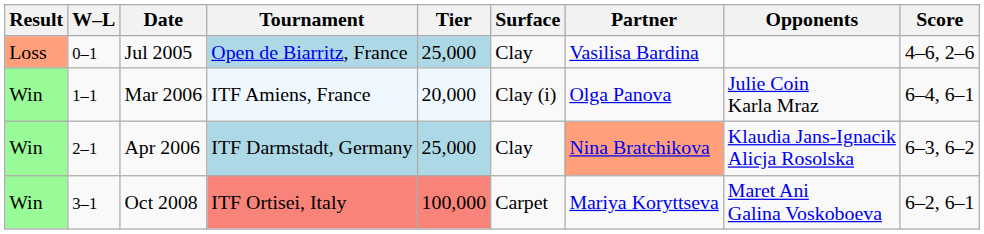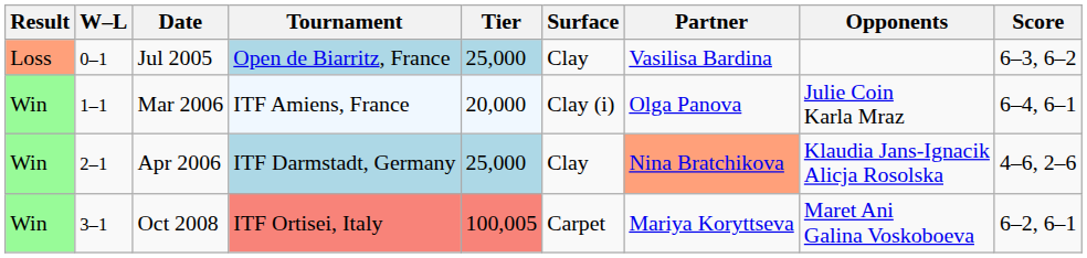 <table class="sortable wikitable">
 <tr>
 <th>Result</th>
 <th class="unsortable">W–L</th>
 <th>Date</th>
 <th>Tournament</th>
 <th>Tier</th>
 <th>Surface</th>
 <th>Partner</th>
 <th>Opponents</th>
 <th class="unsortable">Score</th>
 </tr>
 <tr>
 <td style="background:#ffa07a;">Loss</td>
 <td><small>0–1</small></td>
 <td>Jul 2005</td>
 <td style="background:lightblue;"><a href='#'>Open de Biarritz</a>, France</td>
 <td style="background:lightblue;">25,000</td>
 <td>Clay</td>
 <td> <a href='#'>Vasilisa Bardina</a></td>
 <td></td>
-<td>4–6, 2–6</td>
+<td>6–3, 6–2</td>
 </tr>
 <tr>
 <td style="background:#98fb98;">Win</td>
 <td><small>1–1</small></td>
 <td>Mar 2006</td>
 <td bgcolor=f0f8ff>ITF Amiens, France</td>
 <td bgcolor=f0f8ff>20,000</td>
 <td>Clay (i)</td>
 <td> <a href='#'>Olga Panova</a></td>
 <td> <a href='#'>Julie Coin</a> <br>  Karla Mraz</td>
 <td>6–4, 6–1</td>
 </tr>
 <tr>
 <td style="background:#98fb98;">Win</td>
 <td><small>2–1</small></td>
 <td>Apr 2006</td>
 <td style="background:lightblue;">ITF Darmstadt, Germany</td>
 <td style="background:lightblue;">25,000</td>
 <td>Clay</td>
 <td style="background: lightsalmon;"> <a href='#'>Nina Bratchikova</a></td>
 <td> <a href='#'>Klaudia Jans-Ignacik</a> <br>  <a href='#'>Alicja Rosolska</a></td>
-<td>6–3, 6–2</td>
+<td>4–6, 2–6</td>
 </tr>
 <tr>
 <td style="background:#98fb98;">Win</td>
 <td><small>3–1</small></td>
 <td>Oct 2008</td>
 <td style="background:#f88379;">ITF Ortisei, Italy</td>
-<td style="background:#f88379;">100,000</td>
+<td style="background:#f88379;">100,005</td>
 <td>Carpet</td>
 <td> <a href='#'>Mariya Koryttseva</a></td>
 <td> <a href='#'>Maret Ani</a> <br>  <a href='#'>Galina Voskoboeva</a></td>
 <td>6–2, 6–1</td>
 </tr>
 </table>
